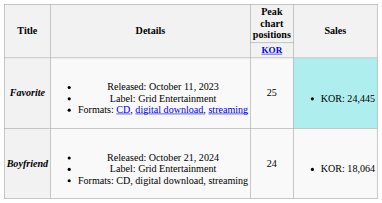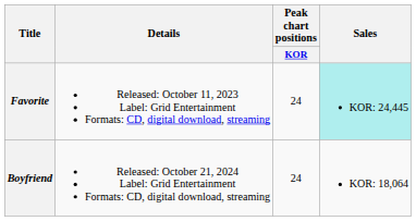 <table class="wikitable plainrowheaders" style="text-align:center">
 <tr>
 <th scope="col" rowspan="2">Title</th>
 <th scope="col" rowspan="2">Details</th>
 <th scope="col">Peak chart positions</th>
 <th scope="col" rowspan="2">Sales</th>
 </tr>
 <tr>
 <th scope="col" style="font-size:90%; width:3em"><a href='#'>KOR</a><br></th>
 </tr>
 <tr>
 <th scope="row"><em>Favorite</em></th>
 <td><br><ul><li>Released: October 11, 2023</li><li>Label: Grid Entertainment</li><li>Formats: <a href='#'>CD</a>, <a href='#'>digital download</a>, <a href='#'>streaming</a></li></ul></td>
-<td>25</td>
+<td>24</td>
 <td style="background: paleturquoise;"><br><ul><li>KOR: 24,445</li></ul></td>
 </tr>
 <tr>
 <th scope="row"><em>Boyfriend</em></th>
 <td><br><ul><li>Released: October 21, 2024</li><li>Label: Grid Entertainment</li><li>Formats: CD, digital download, streaming</li></ul></td>
 <td>24</td>
 <td><br><ul><li>KOR: 18,064</li></ul></td>
 </tr>
 </table>
